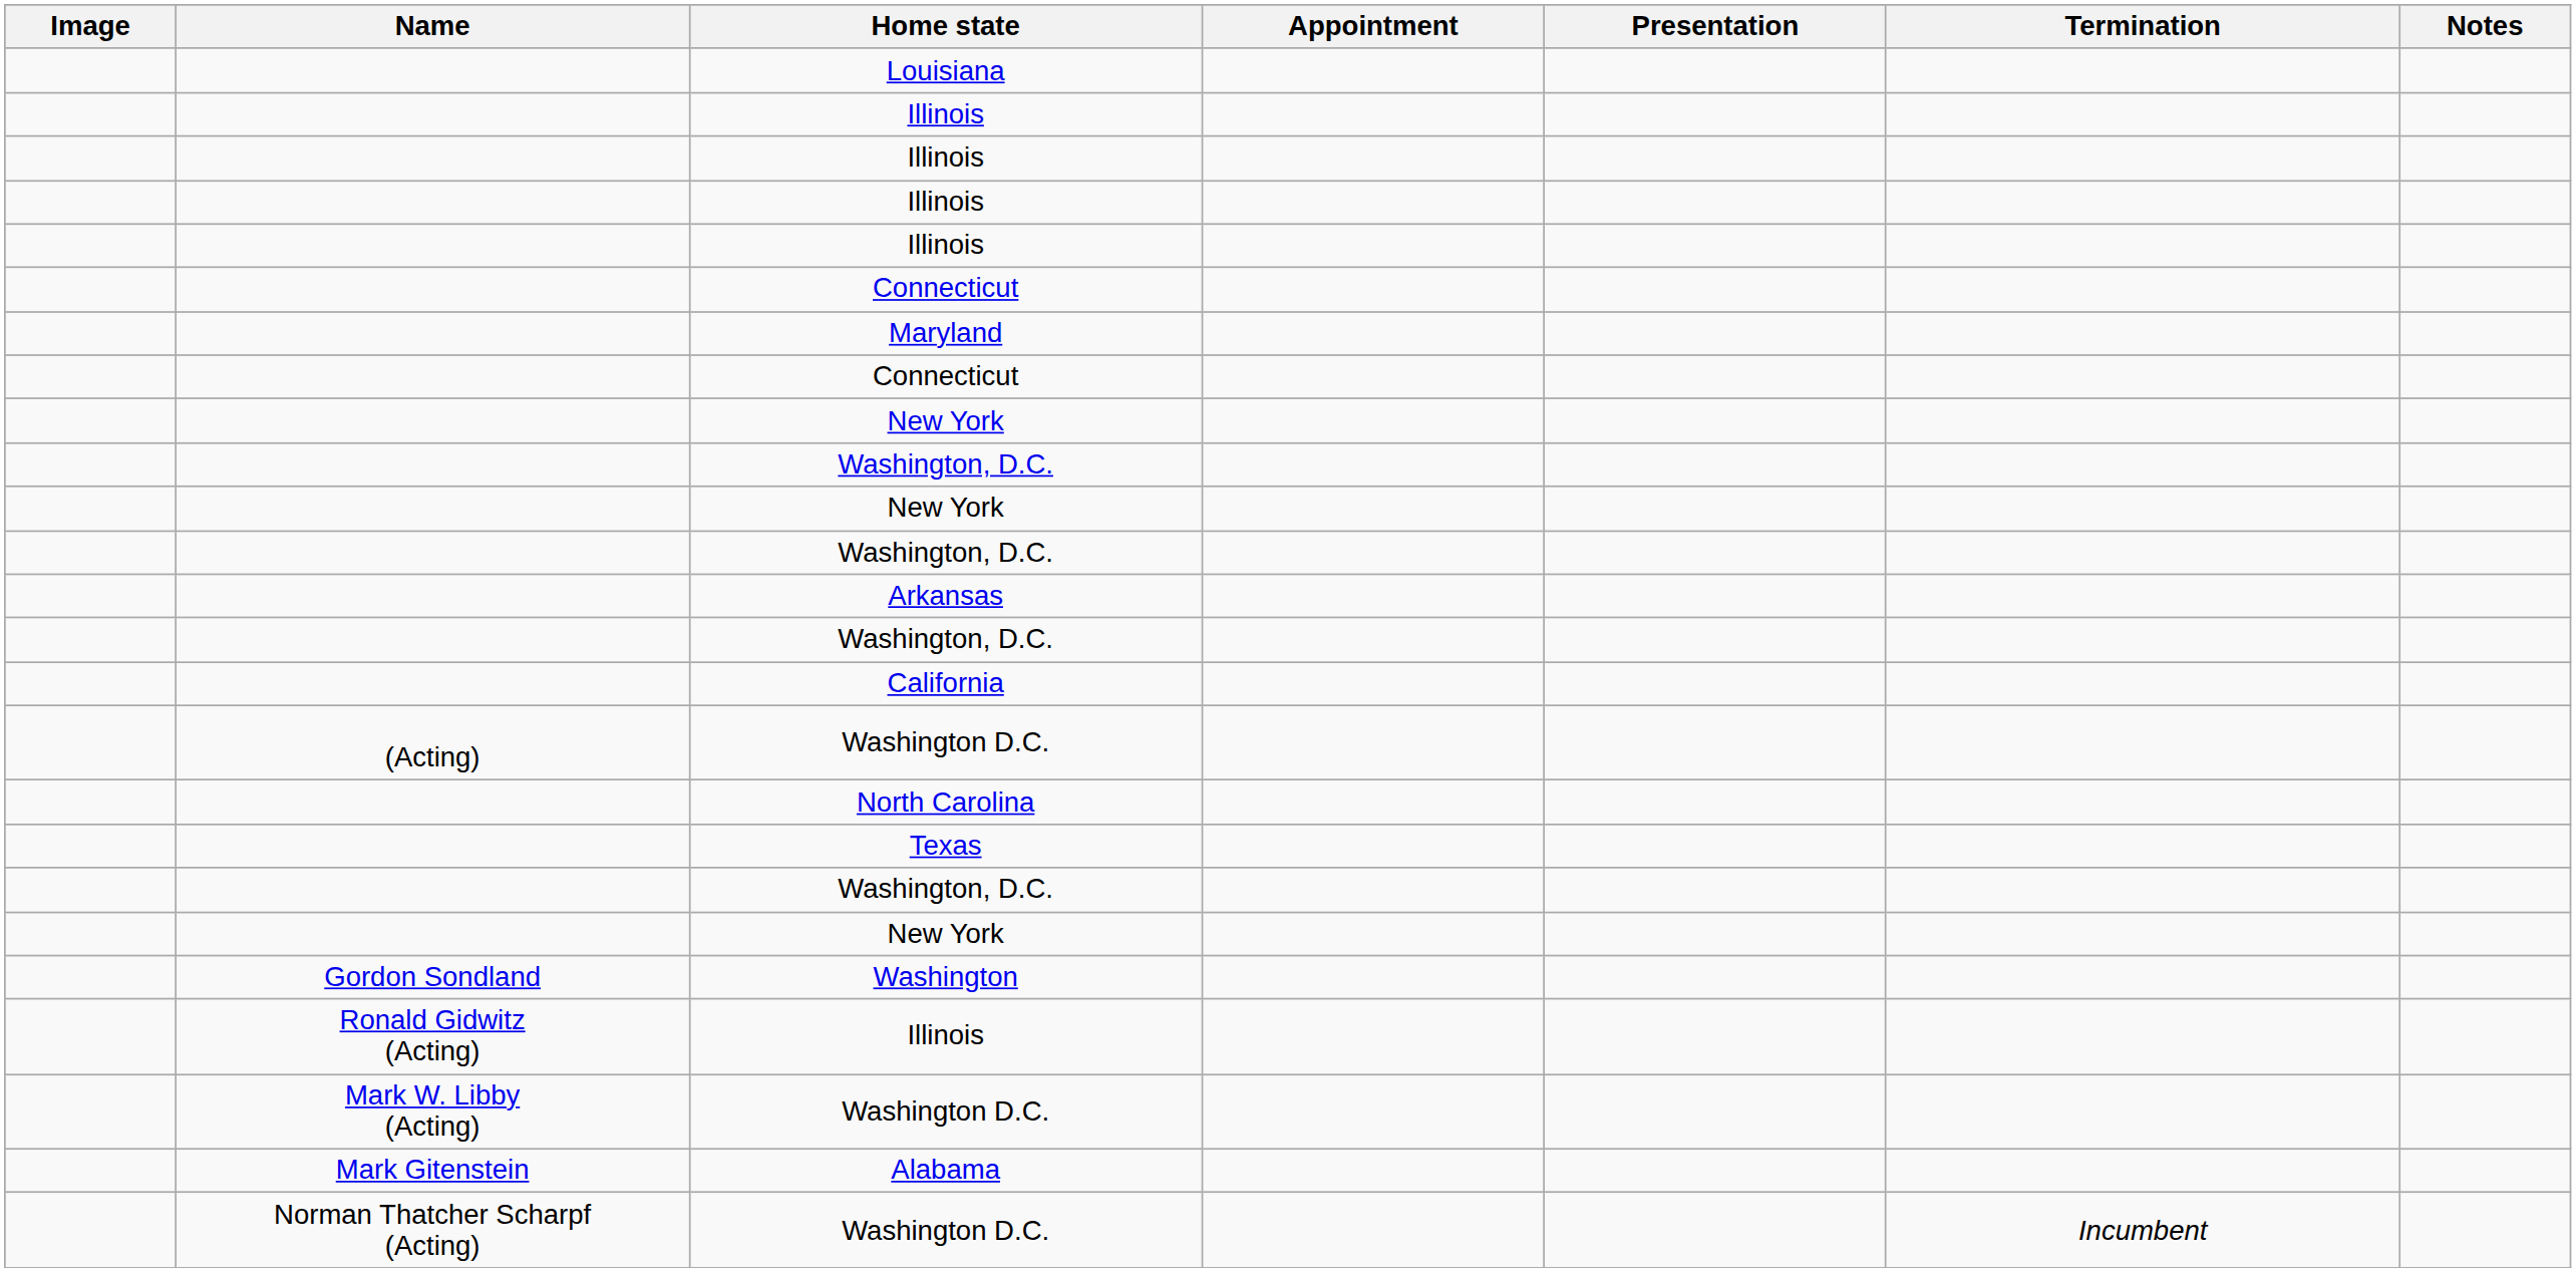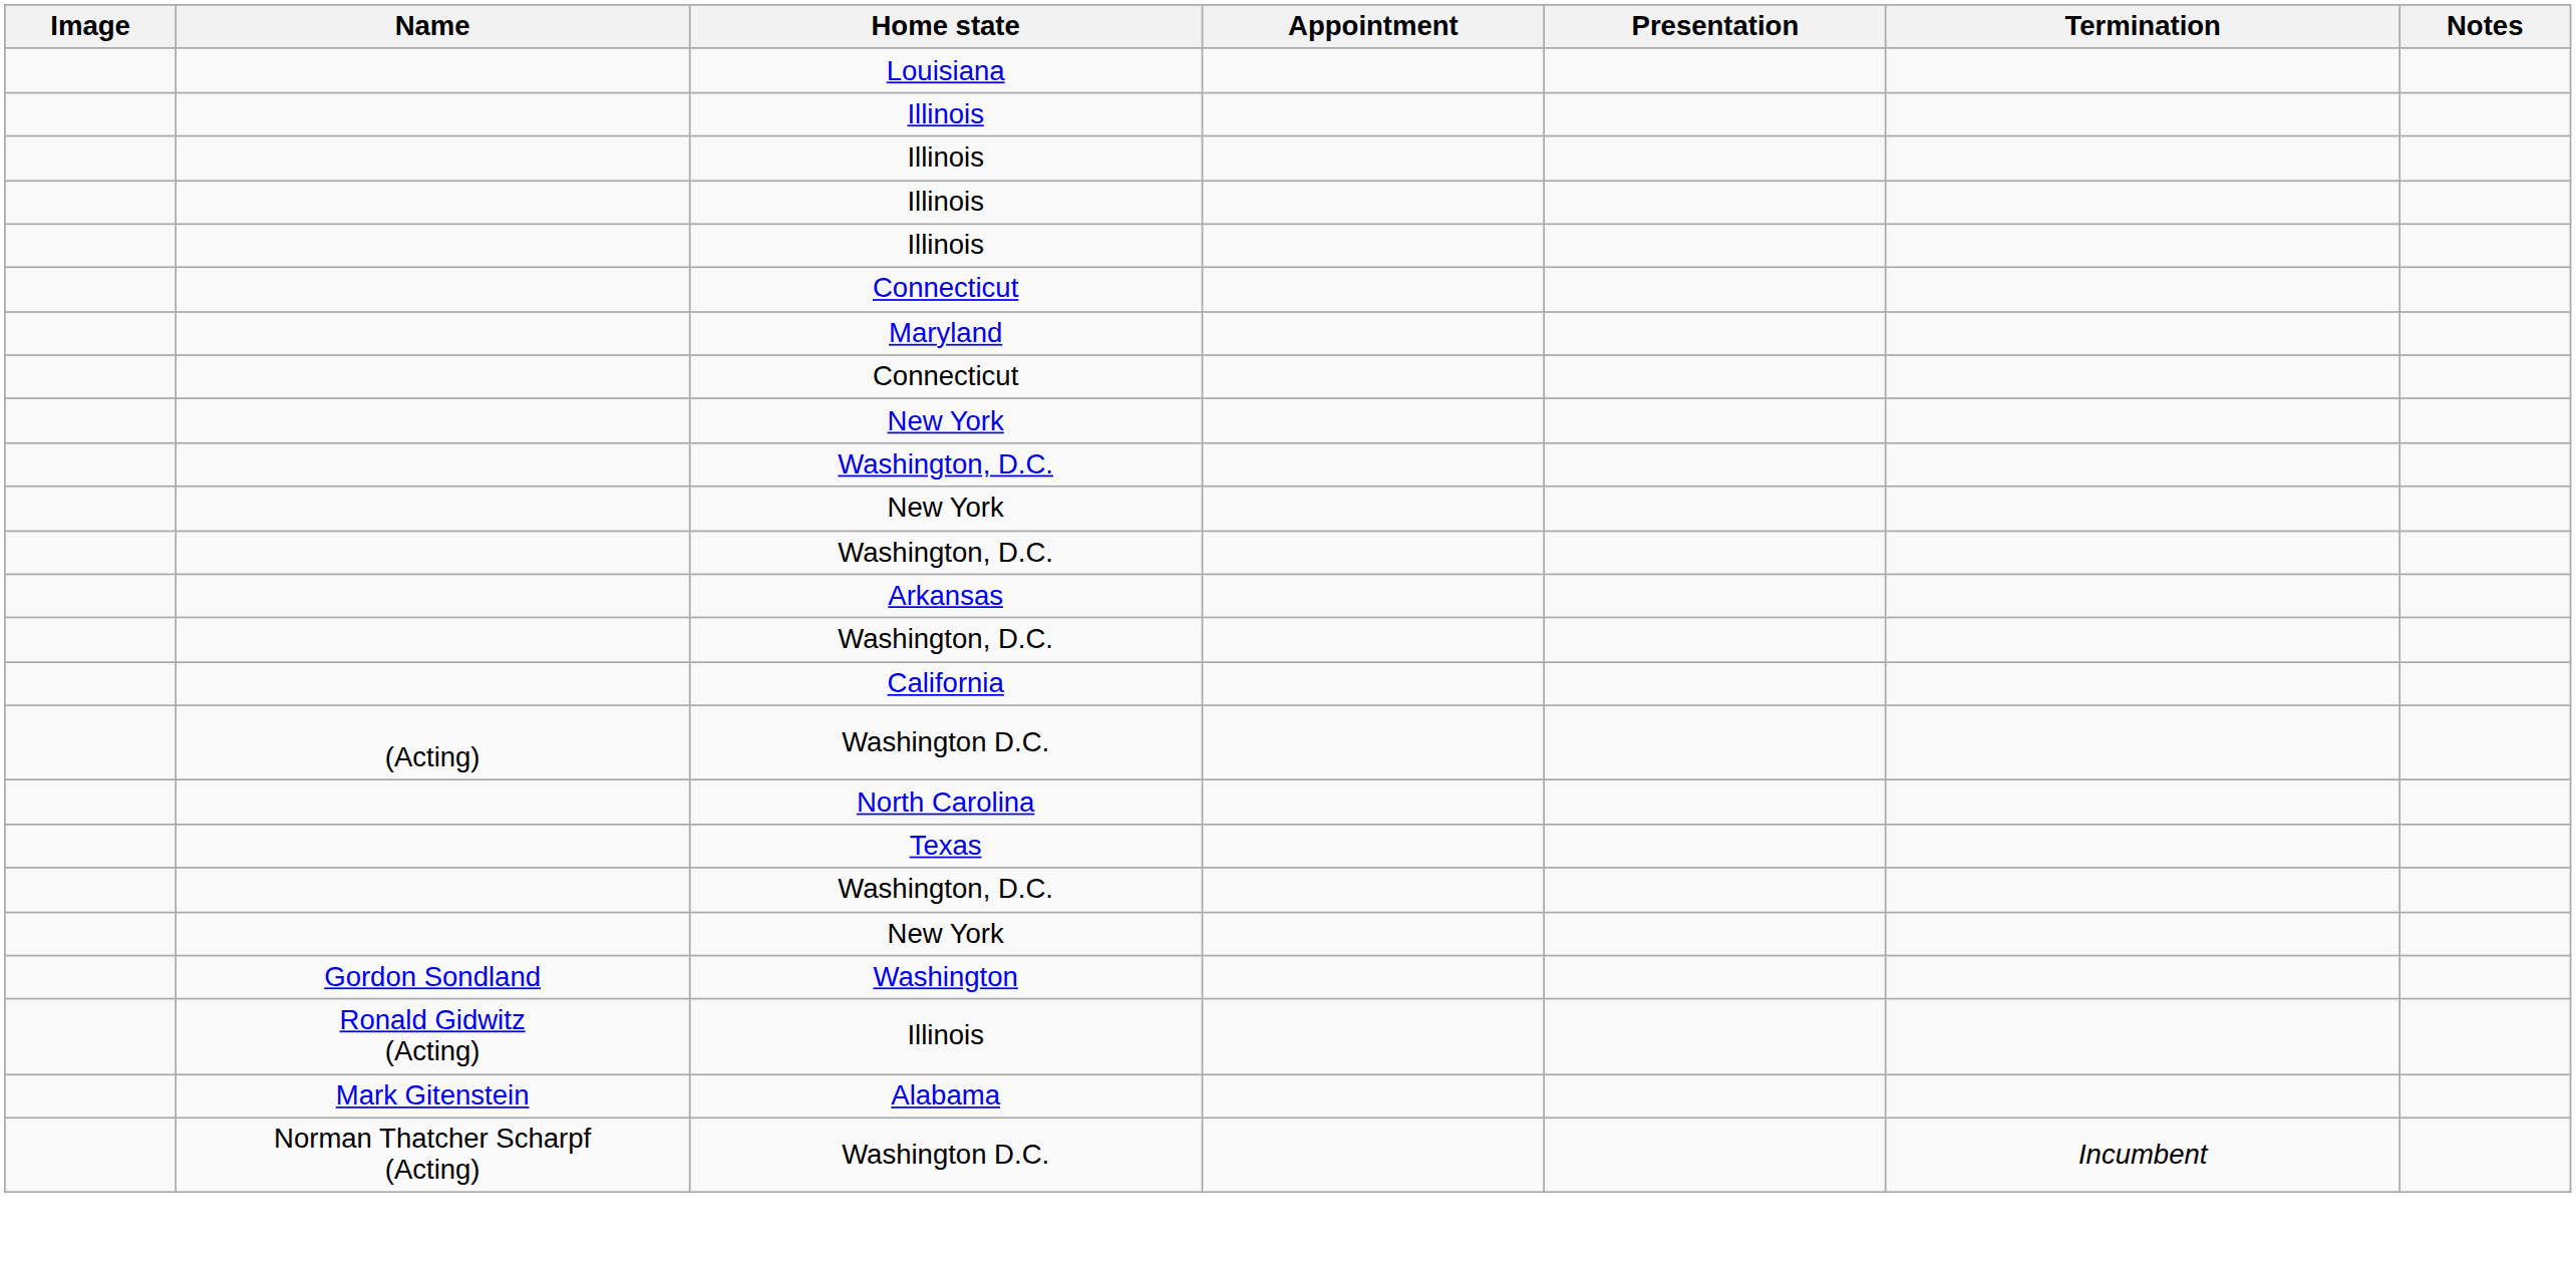 <table class="wikitable sortable" style="text-align:center; width:75%;">
 <tr>
 <th style="width:5%;">Image</th>
 <th style="width:15%;">Name</th>
 <th style="width:15%;">Home state</th>
 <th style="width:10%;">Appointment</th>
 <th style="width:10%;">Presentation</th>
 <th style="width:15%;">Termination</th>
 <th class="unsortable" style="width:5%;">Notes</th>
 </tr>
 <tr>
 <td></td>
 <td></td>
 <td><a href='#'>Louisiana</a></td>
 <td></td>
 <td></td>
 <td></td>
 <td> </td>
 </tr>
 <tr>
 <td></td>
 <td></td>
 <td><a href='#'>Illinois</a></td>
 <td></td>
 <td></td>
 <td></td>
 <td></td>
 </tr>
 <tr>
 <td></td>
 <td></td>
 <td>Illinois</td>
 <td></td>
 <td></td>
 <td></td>
 <td></td>
 </tr>
 <tr>
 <td></td>
 <td></td>
 <td>Illinois</td>
 <td></td>
 <td></td>
 <td></td>
 <td></td>
 </tr>
 <tr>
 <td></td>
 <td></td>
 <td>Illinois</td>
 <td></td>
 <td></td>
 <td></td>
 <td></td>
 </tr>
 <tr>
 <td></td>
 <td></td>
 <td><a href='#'>Connecticut</a></td>
 <td></td>
 <td></td>
 <td></td>
 <td></td>
 </tr>
 <tr>
 <td></td>
 <td></td>
 <td><a href='#'>Maryland</a></td>
 <td></td>
 <td></td>
 <td></td>
 <td></td>
 </tr>
 <tr>
 <td></td>
 <td></td>
 <td>Connecticut</td>
 <td></td>
 <td></td>
 <td></td>
 <td></td>
 </tr>
 <tr>
 <td></td>
 <td></td>
 <td><a href='#'>New York</a></td>
 <td></td>
 <td></td>
 <td></td>
 <td></td>
 </tr>
 <tr>
 <td></td>
 <td></td>
 <td><a href='#'>Washington, D.C.</a></td>
 <td></td>
 <td></td>
 <td></td>
 <td></td>
 </tr>
 <tr>
 <td></td>
 <td></td>
 <td>New York</td>
 <td></td>
 <td></td>
 <td></td>
 <td></td>
 </tr>
 <tr>
 <td></td>
 <td></td>
 <td>Washington, D.C.</td>
 <td></td>
 <td></td>
 <td></td>
 <td> </td>
 </tr>
 <tr>
 <td></td>
 <td></td>
 <td><a href='#'>Arkansas</a></td>
 <td></td>
 <td></td>
 <td></td>
 <td></td>
 </tr>
 <tr>
 <td></td>
 <td></td>
 <td>Washington, D.C.</td>
 <td></td>
 <td></td>
 <td></td>
 <td></td>
 </tr>
 <tr>
 <td></td>
 <td></td>
 <td><a href='#'>California</a></td>
 <td></td>
 <td></td>
 <td></td>
 <td></td>
 </tr>
 <tr>
 <td></td>
 <td><br>(Acting)</td>
 <td>Washington D.C.</td>
 <td></td>
 <td></td>
 <td></td>
 <td></td>
 </tr>
 <tr>
 <td></td>
 <td></td>
 <td><a href='#'>North Carolina</a></td>
 <td></td>
 <td></td>
 <td></td>
 <td></td>
 </tr>
 <tr>
 <td></td>
 <td></td>
 <td><a href='#'>Texas</a></td>
 <td></td>
 <td></td>
 <td></td>
 <td></td>
 </tr>
 <tr>
 <td></td>
 <td></td>
 <td>Washington, D.C.</td>
 <td></td>
 <td></td>
 <td></td>
 <td></td>
 </tr>
 <tr>
 <td></td>
 <td></td>
 <td>New York</td>
 <td></td>
 <td></td>
 <td></td>
 <td></td>
 </tr>
 <tr>
 <td></td>
 <td><a href='#'>Gordon Sondland</a></td>
 <td><a href='#'>Washington</a></td>
 <td></td>
 <td></td>
 <td></td>
 <td></td>
 </tr>
 <tr>
 <td></td>
 <td><a href='#'>Ronald Gidwitz</a><br>(Acting)</td>
 <td>Illinois</td>
 <td></td>
 <td></td>
 <td></td>
 <td></td>
 </tr>
 <tr>
 <td></td>
-<td><a href='#'>Mark W. Libby</a><br>(Acting)</td>
-<td>Washington D.C.</td>
-<td></td>
-<td></td>
-<td></td>
-<td></td>
-</tr>
-<tr>
-<td></td>
 <td><a href='#'>Mark Gitenstein</a></td>
 <td><a href='#'>Alabama</a></td>
 <td></td>
 <td></td>
 <td></td>
 <td></td>
 </tr>
 <tr>
 <td></td>
 <td>Norman Thatcher Scharpf<br>(Acting)</td>
 <td>Washington D.C.</td>
 <td></td>
 <td></td>
 <td><em>Incumbent</em></td>
 <td></td>
 </tr>
 </table>
